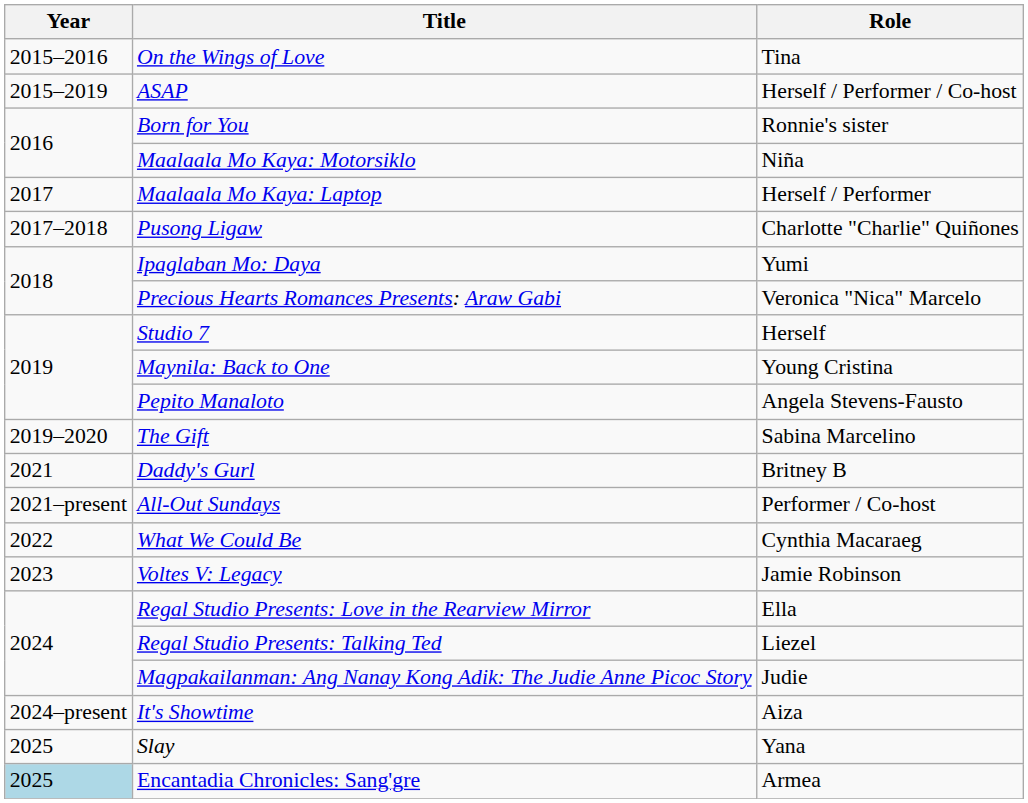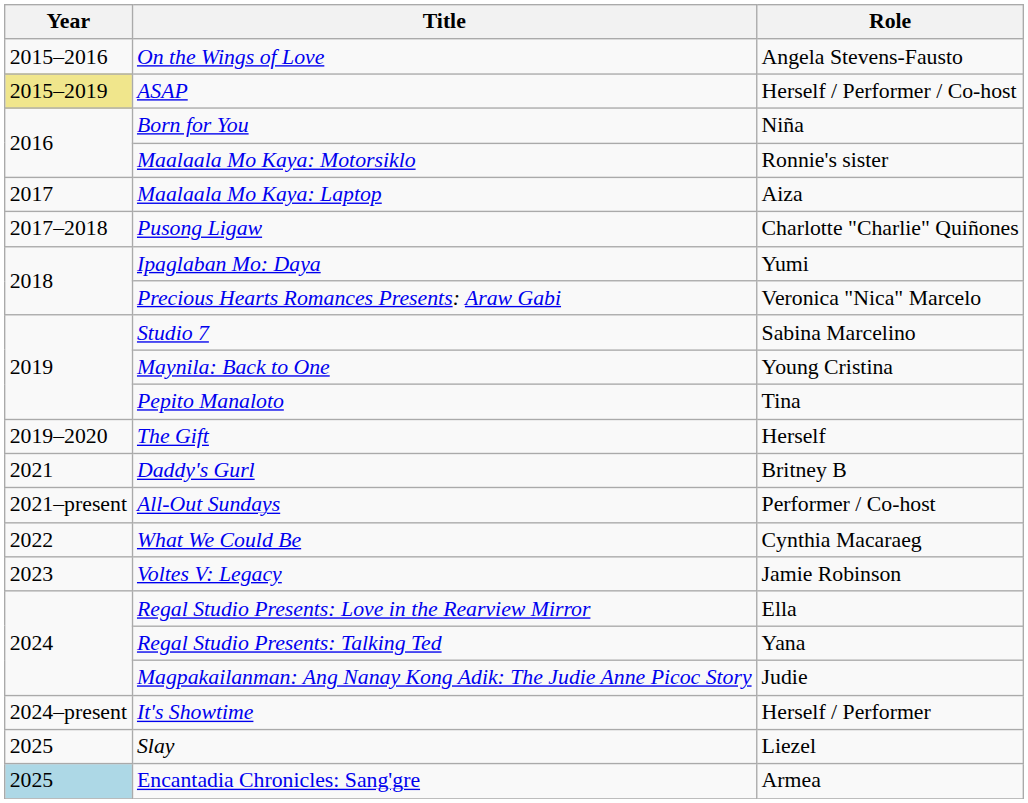 <table class="wikitable sortable">
 <tr>
 <th>Year</th>
 <th>Title</th>
 <th>Role</th>
 </tr>
 <tr>
 <td>2015–2016</td>
 <td><em><a href='#'>On the Wings of Love</a></em></td>
-<td>Tina</td>
+<td>Angela Stevens-Fausto</td>
 </tr>
 <tr>
-<td>2015–2019</td>
+<td style="background: khaki;">2015–2019</td>
 <td><em><a href='#'>ASAP</a></em></td>
 <td>Herself / Performer / Co-host</td>
 </tr>
 <tr>
 <td rowspan="2">2016</td>
 <td><em><a href='#'>Born for You</a></em></td>
-<td>Ronnie's sister</td>
+<td>Niña</td>
 </tr>
 <tr>
 <td><em><a href='#'>Maalaala Mo Kaya: Motorsiklo</a></em></td>
-<td>Niña</td>
+<td>Ronnie's sister</td>
 </tr>
 <tr>
 <td>2017</td>
 <td><em><a href='#'>Maalaala Mo Kaya: Laptop</a></em></td>
-<td>Herself / Performer</td>
+<td>Aiza</td>
 </tr>
 <tr>
 <td>2017–2018</td>
 <td><em><a href='#'>Pusong Ligaw</a></em></td>
 <td>Charlotte "Charlie" Quiñones</td>
 </tr>
 <tr>
 <td rowspan="2">2018</td>
 <td><em><a href='#'>Ipaglaban Mo: Daya</a></em></td>
 <td>Yumi</td>
 </tr>
 <tr>
 <td><em><a href='#'>Precious Hearts Romances Presents</a>: <a href='#'>Araw Gabi</a></em></td>
 <td>Veronica "Nica" Marcelo</td>
 </tr>
 <tr>
 <td rowspan="3">2019</td>
 <td><em><a href='#'>Studio 7</a></em></td>
-<td>Herself</td>
+<td>Sabina Marcelino</td>
 </tr>
 <tr>
 <td><em><a href='#'>Maynila: Back to One</a></em></td>
 <td>Young Cristina</td>
 </tr>
 <tr>
 <td><em><a href='#'>Pepito Manaloto</a></em></td>
-<td>Angela Stevens-Fausto</td>
+<td>Tina</td>
 </tr>
 <tr>
 <td>2019–2020</td>
 <td><em><a href='#'>The Gift</a></em></td>
-<td>Sabina Marcelino</td>
+<td>Herself</td>
 </tr>
 <tr>
 <td>2021</td>
 <td><em><a href='#'>Daddy's Gurl</a></em></td>
 <td>Britney B</td>
 </tr>
 <tr>
 <td>2021–present</td>
 <td><em><a href='#'>All-Out Sundays</a></em></td>
 <td>Performer / Co-host</td>
 </tr>
 <tr>
 <td>2022</td>
 <td><em><a href='#'>What We Could Be</a></em></td>
 <td>Cynthia Macaraeg</td>
 </tr>
 <tr>
 <td>2023</td>
 <td><em><a href='#'>Voltes V: Legacy</a></em></td>
 <td>Jamie Robinson</td>
 </tr>
 <tr>
 <td rowspan="3">2024</td>
 <td><em><a href='#'>Regal Studio Presents: Love in the Rearview Mirror</a></em></td>
 <td>Ella</td>
 </tr>
 <tr>
 <td><em><a href='#'>Regal Studio Presents: Talking Ted</a></em></td>
-<td>Liezel</td>
+<td>Yana</td>
 </tr>
 <tr>
 <td><em><a href='#'>Magpakailanman: Ang Nanay Kong Adik: The Judie Anne Picoc Story</a></em></td>
 <td>Judie</td>
 </tr>
 <tr>
 <td>2024–present</td>
 <td><em><a href='#'>It's Showtime</a></em></td>
-<td>Aiza</td>
+<td>Herself / Performer</td>
 </tr>
 <tr>
 <td>2025</td>
 <td><em>Slay</em></td>
-<td>Yana</td>
+<td>Liezel</td>
 </tr>
 <tr>
 <td style="background: lightblue;">2025</td>
 <td><a href='#'>Encantadia Chronicles: Sang'gre</a></td>
 <td>Armea</td>
 </tr>
 </table>
